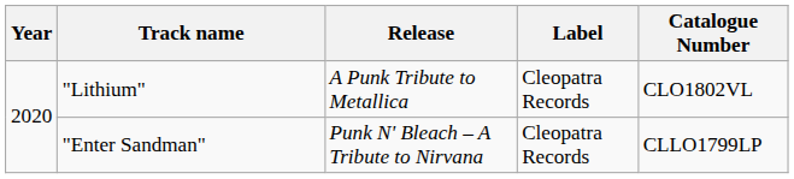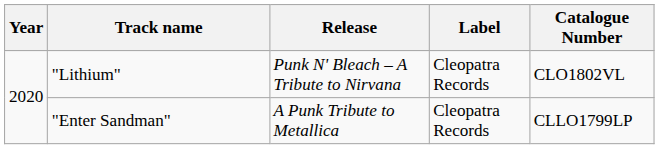 <table class="wikitable">
 <tr>
 <th style="text-align:center; width:33px;">Year</th>
 <th style="text-align:center; width:200px;">Track name</th>
 <th style="text-align:center;">Release</th>
 <th style="text-align:center;">Label</th>
 <th style="text-align:center;">Catalogue Number</th>
 </tr>
 <tr>
 <td style="text-align:center;" rowspan="2">2020</td>
 <td>"Lithium"</td>
-<td><em>A Punk Tribute to Metallica</em></td>
+<td><em>Punk N' Bleach – A Tribute to Nirvana</em></td>
 <td>Cleopatra Records</td>
 <td>CLO1802VL</td>
 </tr>
 <tr>
 <td>"Enter Sandman"</td>
-<td><em>Punk N' Bleach – A Tribute to Nirvana</em></td>
+<td><em>A Punk Tribute to Metallica</em></td>
 <td>Cleopatra Records</td>
 <td>CLLO1799LP</td>
 </tr>
 </table>
